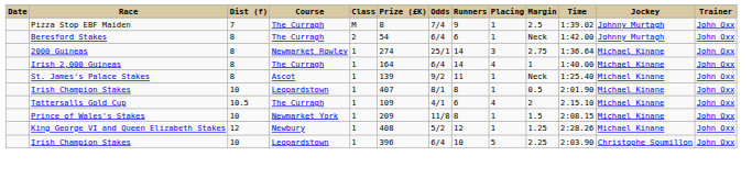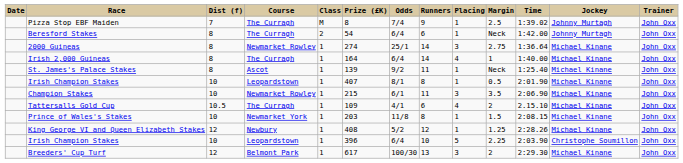 <table class = "wikitable sortable" | border="1" cellpadding="1" style="text-align:centre; margin-left:1em; float:centre; border-collapse: collapse; font-size:80%">
 <tr style="background:#dacaa4; text-align:center;">
 <th style="background:#dacaa4;">Date</th>
 <th style="background:#dacaa4;">Race</th>
 <th style="background:#dacaa4;">Dist (f)</th>
 <th style="background:#dacaa4;">Course</th>
 <th style="background:#dacaa4;">Class</th>
 <th style="background:#dacaa4;">Prize (£K)</th>
 <th style="background:#dacaa4;">Odds</th>
 <th style="background:#dacaa4;">Runners</th>
 <th style="background:#dacaa4;">Placing</th>
 <th style="background:#dacaa4;">Margin</th>
 <th style="background:#dacaa4;">Time</th>
 <th style="background:#dacaa4;">Jockey</th>
 <th style="background:#dacaa4;">Trainer</th>
 </tr>
 <tr>
 <td></td>
 <td>Pizza Stop EBF Maiden</td>
 <td>7</td>
 <td><a href='#'>The Curragh</a></td>
 <td>M</td>
 <td>8</td>
 <td>7/4</td>
 <td>9</td>
 <td>1</td>
 <td>2.5</td>
 <td>1:39.02</td>
 <td><a href='#'>Johnny Murtagh</a></td>
 <td><a href='#'>John Oxx</a></td>
 </tr>
 <tr>
 <td></td>
 <td><a href='#'>Beresford Stakes</a></td>
 <td>8</td>
 <td><a href='#'>The Curragh</a></td>
 <td>2</td>
 <td>54</td>
 <td>6/4</td>
 <td>6</td>
 <td>1</td>
 <td>Neck</td>
 <td>1:42.00</td>
 <td><a href='#'>Johnny Murtagh</a></td>
 <td><a href='#'>John Oxx</a></td>
 </tr>
 <tr>
 <td></td>
 <td><a href='#'>2000 Guineas</a></td>
 <td>8</td>
 <td><a href='#'>Newmarket Rowley</a></td>
 <td>1</td>
 <td>274</td>
 <td>25/1</td>
 <td>14</td>
 <td>3</td>
 <td>2.75</td>
 <td>1:36.64</td>
 <td><a href='#'>Michael Kinane</a></td>
 <td><a href='#'>John Oxx</a></td>
 </tr>
 <tr>
 <td></td>
 <td><a href='#'>Irish 2,000 Guineas</a></td>
 <td>8</td>
 <td><a href='#'>The Curragh</a></td>
 <td>1</td>
 <td>164</td>
 <td>6/4</td>
 <td>14</td>
 <td>4</td>
 <td>1</td>
 <td>1:40.00</td>
 <td><a href='#'>Michael Kinane</a></td>
 <td><a href='#'>John Oxx</a></td>
 </tr>
 <tr>
 <td></td>
 <td><a href='#'>St. James's Palace Stakes</a></td>
 <td>8</td>
 <td><a href='#'>Ascot</a></td>
 <td>1</td>
 <td>139</td>
 <td>9/2</td>
 <td>11</td>
 <td>1</td>
 <td>Neck</td>
 <td>1:25.40</td>
 <td><a href='#'>Michael Kinane</a></td>
 <td><a href='#'>John Oxx</a></td>
 </tr>
 <tr>
 <td></td>
 <td><a href='#'>Irish Champion Stakes</a></td>
 <td>10</td>
 <td><a href='#'>Leopardstown</a></td>
 <td>1</td>
 <td>407</td>
 <td>8/1</td>
 <td>8</td>
 <td>1</td>
 <td>0.5</td>
 <td>2:01.90</td>
 <td><a href='#'>Michael Kinane</a></td>
 <td><a href='#'>John Oxx</a></td>
 </tr>
 <tr>
 <td></td>
+<td><a href='#'>Champion Stakes</a></td>
+<td>10</td>
+<td><a href='#'>Newmarket Rowley</a></td>
+<td>1</td>
+<td>215</td>
+<td>6/1</td>
+<td>11</td>
+<td>3</td>
+<td>3.5</td>
+<td>2:06.90</td>
+<td><a href='#'>Michael Kinane</a></td>
+<td><a href='#'>John Oxx</a></td>
+</tr>
+<tr>
+<td></td>
 <td><a href='#'>Tattersalls Gold Cup</a></td>
 <td>10.5</td>
 <td><a href='#'>The Curragh</a></td>
 <td>1</td>
 <td>109</td>
 <td>4/1</td>
 <td>6</td>
 <td>4</td>
 <td>2</td>
 <td>2.15.10</td>
 <td><a href='#'>Michael Kinane</a></td>
 <td><a href='#'>John Oxx</a></td>
 </tr>
 <tr>
 <td></td>
 <td><a href='#'>Prince of Wales's Stakes</a></td>
 <td>10</td>
 <td><a href='#'>Newmarket York</a></td>
 <td>1</td>
-<td>209</td>
+<td>203</td>
 <td>11/8</td>
 <td>8</td>
 <td>1</td>
 <td>1.5</td>
 <td>2:08.15</td>
 <td><a href='#'>Michael Kinane</a></td>
 <td><a href='#'>John Oxx</a></td>
 </tr>
 <tr>
 <td></td>
 <td><a href='#'>King George VI and Queen Elizabeth Stakes</a></td>
 <td>12</td>
 <td><a href='#'>Newbury</a></td>
 <td>1</td>
 <td>408</td>
 <td>5/2</td>
 <td>12</td>
 <td>1</td>
 <td>1.25</td>
 <td>2:28.26</td>
 <td><a href='#'>Michael Kinane</a></td>
 <td><a href='#'>John Oxx</a></td>
 </tr>
 <tr>
 <td></td>
 <td><a href='#'>Irish Champion Stakes</a></td>
 <td>10</td>
 <td><a href='#'>Leopardstown</a></td>
 <td>1</td>
 <td>396</td>
 <td>6/4</td>
 <td>10</td>
 <td>5</td>
 <td>2.25</td>
 <td>2:03.90</td>
 <td><a href='#'>Christophe Soumillon</a></td>
 <td><a href='#'>John Oxx</a></td>
 </tr>
+<tr>
+<td></td>
+<td><a href='#'>Breeders' Cup Turf</a></td>
+<td>12</td>
+<td><a href='#'>Belmont Park</a></td>
+<td>1</td>
+<td>617</td>
+<td>100/30</td>
+<td>13</td>
+<td>3</td>
+<td>2</td>
+<td>2:29.30</td>
+<td><a href='#'>Michael Kinane</a></td>
+<td><a href='#'>John Oxx</a></td>
+</tr>
 </table>
